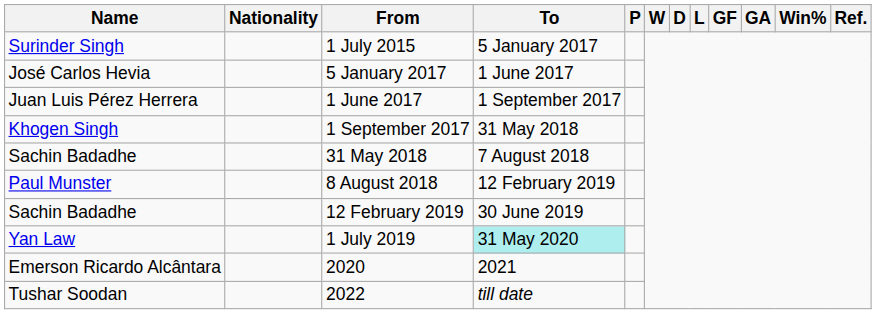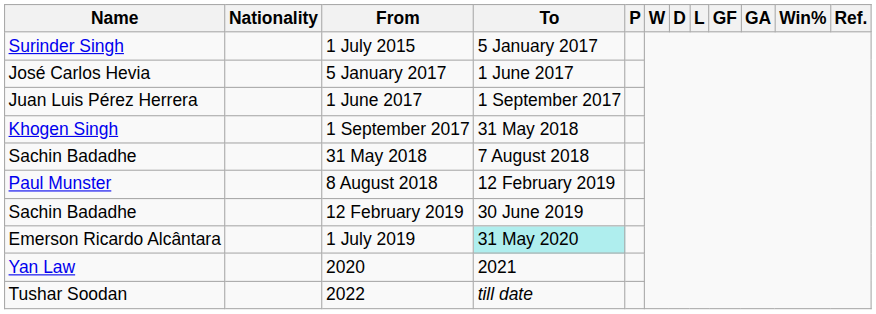 <table class="wikitable plainrowheaders sortable" style="text-align:center">
 <tr>
 <th>Name</th>
 <th>Nationality</th>
 <th>From</th>
 <th class="unsortable">To</th>
 <th>P</th>
 <th>W</th>
 <th>D</th>
 <th>L</th>
 <th>GF</th>
 <th>GA</th>
 <th>Win%</th>
 <th>Ref.</th>
 </tr>
 <tr>
 <td scope=row style=text-align:left><a href='#'>Surinder Singh</a></td>
 <td align=left></td>
 <td align=left>1 July 2015</td>
 <td align=left>5 January 2017<br></td>
 <td></td>
 </tr>
 <tr>
 <td scope=row style=text-align:left>José Carlos Hevia</td>
 <td align=left></td>
 <td align=left>5 January 2017</td>
 <td align=left>1 June 2017<br></td>
 <td></td>
 </tr>
 <tr>
 <td scope=row style=text-align:left>Juan Luis Pérez Herrera</td>
 <td align=left></td>
 <td align=left>1 June 2017</td>
 <td align=left>1 September 2017<br></td>
 <td></td>
 </tr>
 <tr>
 <td scope=row style=text-align:left><a href='#'>Khogen Singh</a></td>
 <td align=left></td>
 <td align=left>1 September 2017</td>
 <td align=left>31 May 2018<br></td>
 <td></td>
 </tr>
 <tr>
 <td scope=row style=text-align:left>Sachin Badadhe</td>
 <td align=left></td>
 <td align=left>31 May 2018</td>
 <td align=left>7 August 2018<br></td>
 <td></td>
 </tr>
 <tr>
 <td scope=row style=text-align:left><a href='#'>Paul Munster</a></td>
 <td align=left></td>
 <td align=left>8 August 2018</td>
 <td align=left>12 February 2019<br></td>
 <td></td>
 </tr>
 <tr>
 <td scope=row style=text-align:left>Sachin Badadhe</td>
 <td align=left></td>
 <td align=left>12 February 2019</td>
 <td align=left>30 June 2019<br></td>
 <td></td>
 </tr>
 <tr>
-<td scope=row style=text-align:left><a href='#'>Yan Law</a></td>
+<td rowspan="1" align="left">Emerson Ricardo Alcântara</td>
 <td align=left></td>
 <td align=left>1 July 2019</td>
 <td align=left style="background: paleturquoise;">31 May 2020<br></td>
 <td></td>
 </tr>
 <tr>
-<td rowspan="1" align="left">Emerson Ricardo Alcântara</td>
+<td scope=row style=text-align:left><a href='#'>Yan Law</a></td>
 <td rowspan="1" align="left"></td>
 <td align=left>2020</td>
 <td align=left>2021<br></td>
 <td></td>
 </tr>
 <tr>
 <td scope=row style=text-align:left>Tushar Soodan</td>
 <td align=left></td>
 <td align=left>2022</td>
 <td align=left><em>till date</em><br></td>
 <td></td>
 </tr>
 </table>
